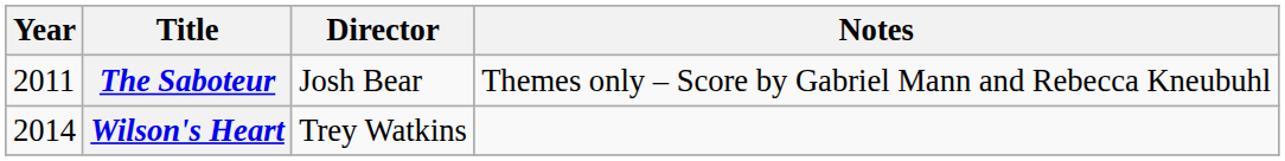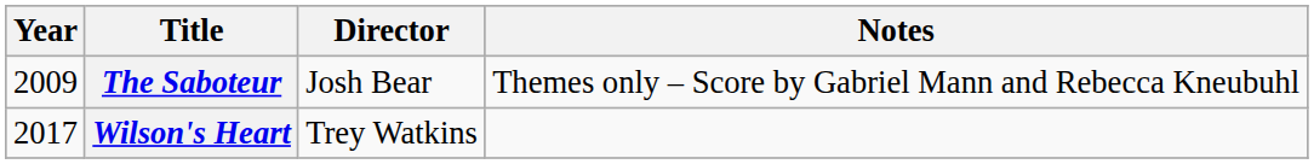 <table class="wikitable plainrowheaders">
 <tr>
 <th>Year</th>
 <th>Title</th>
 <th>Director</th>
 <th>Notes</th>
 </tr>
 <tr>
-<td>2011</td>
+<td>2009</td>
 <th scope="row" style="text-align:center;"><em><a href='#'>The Saboteur</a></em></th>
 <td>Josh Bear</td>
 <td>Themes only – Score by Gabriel Mann and Rebecca Kneubuhl</td>
 </tr>
 <tr>
-<td>2014</td>
+<td>2017</td>
 <th scope="row" style="text-align:center;"><em><a href='#'>Wilson's Heart</a></em></th>
 <td>Trey Watkins</td>
 <td></td>
 </tr>
 </table>
